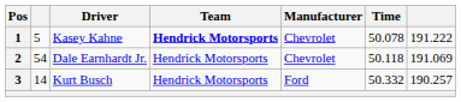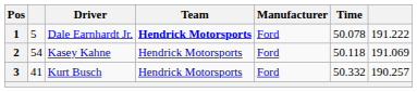 <table class="wikitable" style="font-size:95%">
 <tr>
 <th>Pos</th>
 <th></th>
 <th>Driver</th>
 <th>Team</th>
 <th>Manufacturer</th>
 <th>Time</th>
 <th></th>
 </tr>
 <tr>
 <th>1</th>
 <td>5</td>
-<td><a href='#'>Kasey Kahne</a></td>
+<td><a href='#'>Dale Earnhardt Jr.</a></td>
 <td><strong><a href='#'>Hendrick Motorsports</a></strong></td>
-<td><a href='#'>Chevrolet</a></td>
+<td><a href='#'>Ford</a></td>
 <td>50.078</td>
 <td>191.222</td>
 </tr>
 <tr>
 <th>2</th>
 <td>54</td>
-<td><a href='#'>Dale Earnhardt Jr.</a></td>
+<td><a href='#'>Kasey Kahne</a></td>
 <td><a href='#'>Hendrick Motorsports</a></td>
-<td><a href='#'>Chevrolet</a></td>
+<td><a href='#'>Ford</a></td>
 <td>50.118</td>
 <td>191.069</td>
 </tr>
 <tr>
 <th>3</th>
-<td>14</td>
+<td>41</td>
 <td><a href='#'>Kurt Busch</a></td>
 <td><a href='#'>Hendrick Motorsports</a></td>
 <td><a href='#'>Ford</a></td>
 <td>50.332</td>
 <td>190.257</td>
 </tr>
 <tr>
 <th colspan="7"></th>
 </tr>
 </table>
